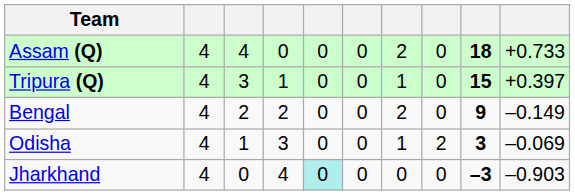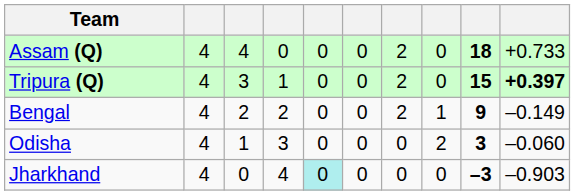 <table class="wikitable" style="text-align:center">
 <tr>
 <th style="width:140px;">Team</th>
 <th style="width:25px;"></th>
 <th style="width:25px;"></th>
 <th style="width:25px;"></th>
 <th style="width:25px;"></th>
 <th style="width:25px;"></th>
 <th style="width:25px;"></th>
 <th style="width:25px;"></th>
 <th style="width:25px;"></th>
 <th style="width:40px;"></th>
 </tr>
 <tr style="background:#cfc;">
 <td style="text-align:left"><a href='#'>Assam</a> <strong>(Q)</strong></td>
 <td>4</td>
 <td>4</td>
 <td>0</td>
 <td>0</td>
 <td>0</td>
 <td>2</td>
 <td>0</td>
 <td><strong>18</strong></td>
 <td>+0.733</td>
 </tr>
 <tr style="background:#cfc;">
 <td style="text-align:left"><a href='#'>Tripura</a> <strong>(Q)</strong></td>
 <td>4</td>
 <td>3</td>
 <td>1</td>
 <td>0</td>
 <td>0</td>
-<td>1</td>
+<td>2</td>
 <td>0</td>
 <td><strong>15</strong></td>
-<td>+0.397</td>
+<td><strong>+0.397</strong></td>
 </tr>
 <tr>
 <td style="text-align:left"><a href='#'>Bengal</a></td>
 <td>4</td>
 <td>2</td>
 <td>2</td>
 <td>0</td>
 <td>0</td>
 <td>2</td>
-<td>0</td>
+<td>1</td>
 <td><strong>9</strong></td>
 <td>–0.149</td>
 </tr>
 <tr>
 <td style="text-align:left"><a href='#'>Odisha</a></td>
 <td>4</td>
 <td>1</td>
 <td>3</td>
 <td>0</td>
 <td>0</td>
-<td>1</td>
+<td>0</td>
 <td>2</td>
 <td><strong>3</strong></td>
-<td>–0.069</td>
+<td>–0.060</td>
 </tr>
 <tr>
 <td style="text-align:left"><a href='#'>Jharkhand</a></td>
 <td>4</td>
 <td>0</td>
 <td>4</td>
 <td style="background: paleturquoise;">0</td>
 <td>0</td>
 <td>0</td>
 <td>0</td>
 <td><strong>–3</strong></td>
 <td>–0.903</td>
 </tr>
 </table>
